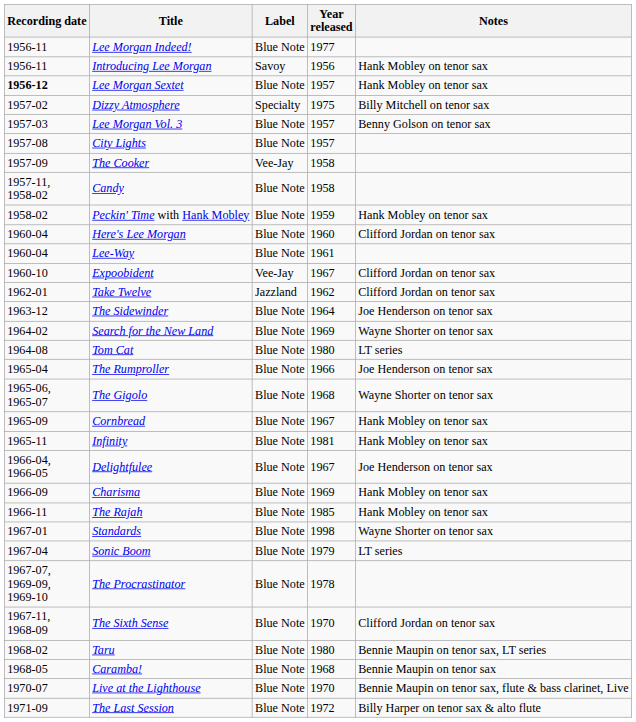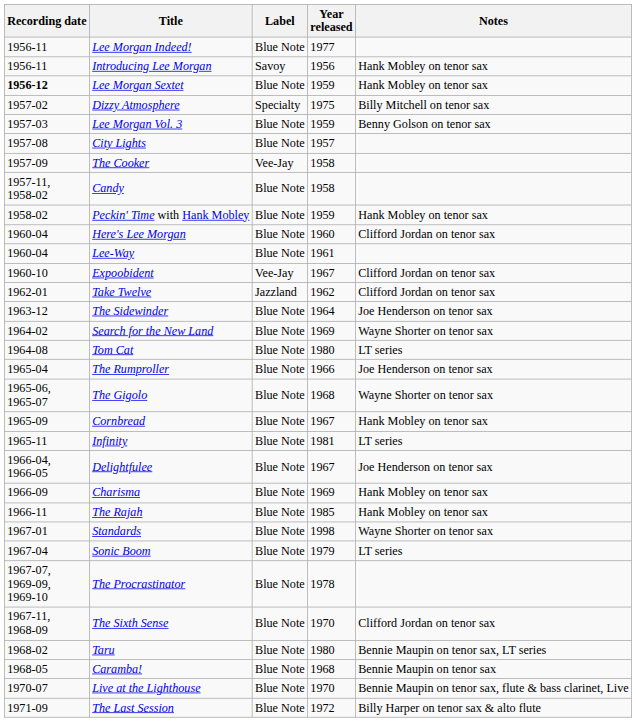 <table class="wikitable sortable">
 <tr>
 <th>Recording date</th>
 <th>Title</th>
 <th>Label</th>
 <th>Year <br>released</th>
 <th>Notes</th>
 </tr>
 <tr>
 <td>1956-11</td>
 <td><em><a href='#'>Lee Morgan Indeed!</a></em></td>
 <td>Blue Note</td>
 <td>1977</td>
 <td></td>
 </tr>
 <tr>
 <td>1956-11</td>
 <td><em><a href='#'>Introducing Lee Morgan</a></em></td>
 <td>Savoy</td>
 <td>1956</td>
 <td>Hank Mobley on tenor sax</td>
 </tr>
 <tr>
 <td><strong>1956-12</strong></td>
 <td><em><a href='#'>Lee Morgan Sextet</a></em></td>
 <td>Blue Note</td>
-<td>1957</td>
+<td>1959</td>
 <td>Hank Mobley on tenor sax</td>
 </tr>
 <tr>
 <td>1957-02</td>
 <td><em><a href='#'>Dizzy Atmosphere</a></em></td>
 <td>Specialty</td>
 <td>1975</td>
 <td>Billy Mitchell on tenor sax</td>
 </tr>
 <tr>
 <td>1957-03</td>
 <td><em><a href='#'>Lee Morgan Vol. 3</a></em></td>
 <td>Blue Note</td>
-<td>1957</td>
+<td>1959</td>
 <td>Benny Golson on tenor sax</td>
 </tr>
 <tr>
 <td>1957-08</td>
 <td><em><a href='#'>City Lights</a></em></td>
 <td>Blue Note</td>
 <td>1957</td>
 <td></td>
 </tr>
 <tr>
 <td>1957-09</td>
 <td><em><a href='#'>The Cooker</a></em></td>
 <td>Vee-Jay</td>
 <td>1958</td>
 <td></td>
 </tr>
 <tr>
 <td>1957-11, <br>1958-02</td>
 <td><em><a href='#'>Candy</a></em></td>
 <td>Blue Note</td>
 <td>1958</td>
 <td></td>
 </tr>
 <tr>
 <td>1958-02</td>
 <td><em><a href='#'>Peckin' Time</a></em> with <a href='#'>Hank Mobley</a></td>
 <td>Blue Note</td>
 <td>1959</td>
 <td>Hank Mobley on tenor sax</td>
 </tr>
 <tr>
 <td>1960-04</td>
 <td><em><a href='#'>Here's Lee Morgan</a></em></td>
 <td>Blue Note</td>
 <td>1960</td>
 <td>Clifford Jordan on tenor sax</td>
 </tr>
 <tr>
 <td>1960-04</td>
 <td><em><a href='#'>Lee-Way</a></em></td>
 <td>Blue Note</td>
 <td>1961</td>
 <td></td>
 </tr>
 <tr>
 <td>1960-10</td>
 <td><em><a href='#'>Expoobident</a></em></td>
 <td>Vee-Jay</td>
 <td>1967</td>
 <td>Clifford Jordan on tenor sax</td>
 </tr>
 <tr>
 <td>1962-01</td>
 <td><em><a href='#'>Take Twelve</a></em></td>
 <td>Jazzland</td>
 <td>1962</td>
 <td>Clifford Jordan on tenor sax</td>
 </tr>
 <tr>
 <td>1963-12</td>
 <td><em><a href='#'>The Sidewinder</a></em></td>
 <td>Blue Note</td>
 <td>1964</td>
 <td>Joe Henderson on tenor sax</td>
 </tr>
 <tr>
 <td>1964-02</td>
 <td><em><a href='#'>Search for the New Land</a></em></td>
 <td>Blue Note</td>
 <td>1969</td>
 <td>Wayne Shorter on tenor sax</td>
 </tr>
 <tr>
 <td>1964-08</td>
 <td><em><a href='#'>Tom Cat</a></em></td>
 <td>Blue Note</td>
 <td>1980</td>
 <td>LT series</td>
 </tr>
 <tr>
 <td>1965-04</td>
 <td><em><a href='#'>The Rumproller</a></em></td>
 <td>Blue Note</td>
 <td>1966</td>
 <td>Joe Henderson on tenor sax</td>
 </tr>
 <tr>
 <td>1965-06, <br>1965-07</td>
 <td><em><a href='#'>The Gigolo</a></em></td>
 <td>Blue Note</td>
 <td>1968</td>
 <td>Wayne Shorter on tenor sax</td>
 </tr>
 <tr>
 <td>1965-09</td>
 <td><em><a href='#'>Cornbread</a></em></td>
 <td>Blue Note</td>
 <td>1967</td>
 <td>Hank Mobley on tenor sax</td>
 </tr>
 <tr>
 <td>1965-11</td>
 <td><em><a href='#'>Infinity</a></em></td>
 <td>Blue Note</td>
 <td>1981</td>
-<td>Hank Mobley on tenor sax</td>
+<td>LT series</td>
 </tr>
 <tr>
 <td>1966-04, <br>1966-05</td>
 <td><em><a href='#'>Delightfulee</a></em></td>
 <td>Blue Note</td>
 <td>1967</td>
 <td>Joe Henderson on tenor sax</td>
 </tr>
 <tr>
 <td>1966-09</td>
 <td><em><a href='#'>Charisma</a></em></td>
 <td>Blue Note</td>
 <td>1969</td>
 <td>Hank Mobley on tenor sax</td>
 </tr>
 <tr>
 <td>1966-11</td>
 <td><em><a href='#'>The Rajah</a></em></td>
 <td>Blue Note</td>
 <td>1985</td>
 <td>Hank Mobley on tenor sax</td>
 </tr>
 <tr>
 <td>1967-01</td>
 <td><em><a href='#'>Standards</a></em></td>
 <td>Blue Note</td>
 <td>1998</td>
 <td>Wayne Shorter on tenor sax</td>
 </tr>
 <tr>
 <td>1967-04</td>
 <td><em><a href='#'>Sonic Boom</a></em></td>
 <td>Blue Note</td>
 <td>1979</td>
 <td>LT series</td>
 </tr>
 <tr>
 <td>1967-07, <br>1969-09, <br>1969-10</td>
 <td><em><a href='#'>The Procrastinator</a></em></td>
 <td>Blue Note</td>
 <td>1978</td>
 <td></td>
 </tr>
 <tr>
 <td>1967-11, <br>1968-09</td>
 <td><em><a href='#'>The Sixth Sense</a></em></td>
 <td>Blue Note</td>
 <td>1970</td>
 <td>Clifford Jordan on tenor sax</td>
 </tr>
 <tr>
 <td>1968-02</td>
 <td><em><a href='#'>Taru</a></em></td>
 <td>Blue Note</td>
 <td>1980</td>
 <td>Bennie Maupin on tenor sax, LT series</td>
 </tr>
 <tr>
 <td>1968-05</td>
 <td><em><a href='#'>Caramba!</a></em></td>
 <td>Blue Note</td>
 <td>1968</td>
 <td>Bennie Maupin on tenor sax</td>
 </tr>
 <tr>
 <td>1970-07</td>
 <td><em><a href='#'>Live at the Lighthouse</a></em></td>
 <td>Blue Note</td>
 <td>1970</td>
 <td>Bennie Maupin on tenor sax, flute & bass clarinet, Live</td>
 </tr>
 <tr>
 <td>1971-09</td>
 <td><em><a href='#'>The Last Session</a></em></td>
 <td>Blue Note</td>
 <td>1972</td>
 <td>Billy Harper on tenor sax & alto flute</td>
 </tr>
 </table>
